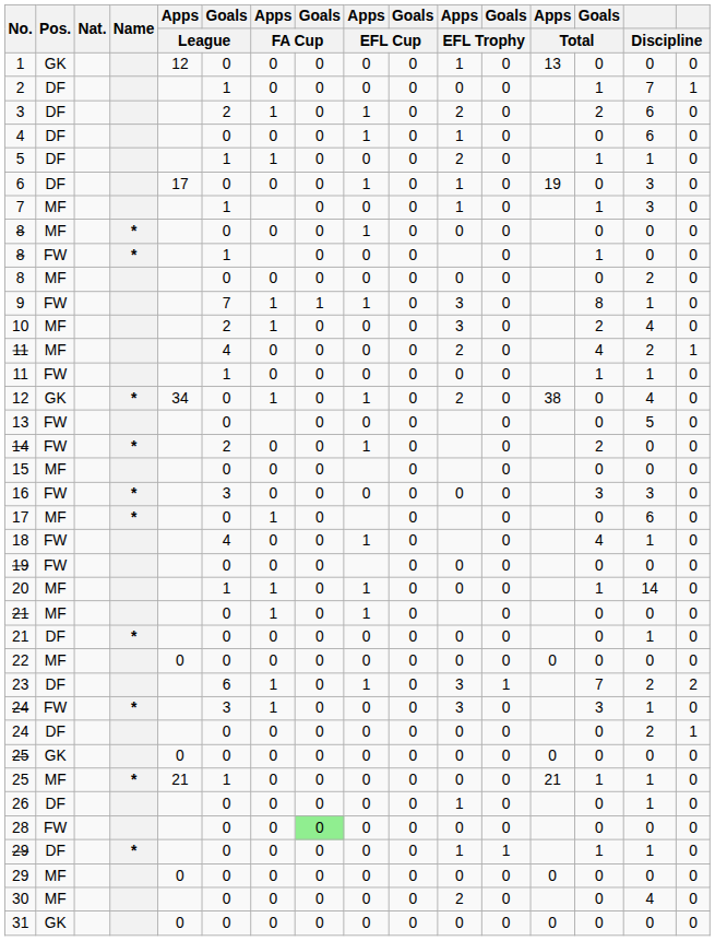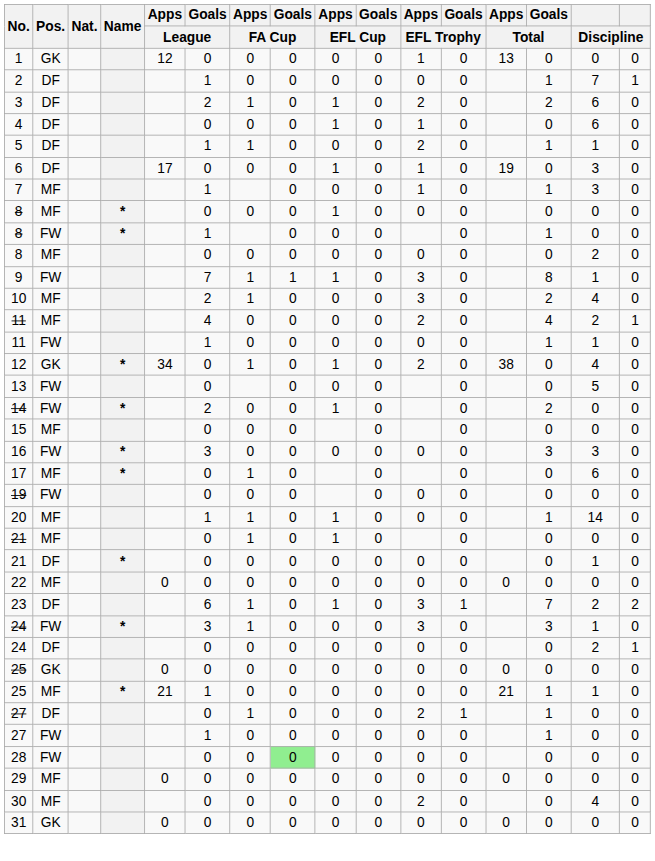 <table class="wikitable sortable plainrowheaders" style="text-align:center">
 <tr>
 <th scope="col" rowspan="2">No.</th>
 <th scope="col" rowspan="2">Pos.</th>
 <th scope="col" rowspan="2">Nat.</th>
 <th scope="col" rowspan="2">Name</th>
 <th scope="col">Apps</th>
 <th scope="col">Goals</th>
 <th scope="col">Apps</th>
 <th scope="col">Goals</th>
 <th scope="col">Apps</th>
 <th scope="col">Goals</th>
 <th scope="col">Apps</th>
 <th scope="col">Goals</th>
 <th scope="col">Apps</th>
 <th scope="col">Goals</th>
 <th scope="col"></th>
 <th scope="col"></th>
 </tr>
 <tr class="unsortable">
 <th colspan="2" width="85">League</th>
 <th colspan="2" width="85">FA Cup</th>
 <th colspan="2" width="85">EFL Cup</th>
 <th colspan="2" width="85">EFL Trophy</th>
 <th colspan="2" width="85">Total</th>
 <th colspan="2" width="85">Discipline</th>
 </tr>
 <tr>
 <td>1</td>
 <td>GK</td>
 <td></td>
 <th scope="row"></th>
 <td>12</td>
 <td>0</td>
 <td>0</td>
 <td>0</td>
 <td>0</td>
 <td>0</td>
 <td>1</td>
 <td>0</td>
 <td>13</td>
 <td>0</td>
 <td>0</td>
 <td>0</td>
 </tr>
 <tr>
 <td>2</td>
 <td>DF</td>
 <td></td>
 <th scope="row"></th>
 <td></td>
 <td>1</td>
 <td>0</td>
 <td>0</td>
 <td>0</td>
 <td>0</td>
 <td>0</td>
 <td>0</td>
 <td></td>
 <td>1</td>
 <td>7</td>
 <td>1</td>
 </tr>
 <tr>
 <td>3</td>
 <td>DF</td>
 <td></td>
 <th scope="row"></th>
 <td></td>
 <td>2</td>
 <td>1</td>
 <td>0</td>
 <td>1</td>
 <td>0</td>
 <td>2</td>
 <td>0</td>
 <td></td>
 <td>2</td>
 <td>6</td>
 <td>0</td>
 </tr>
 <tr>
 <td>4</td>
 <td>DF</td>
 <td></td>
 <th scope="row"></th>
 <td></td>
 <td>0</td>
 <td>0</td>
 <td>0</td>
 <td>1</td>
 <td>0</td>
 <td>1</td>
 <td>0</td>
 <td></td>
 <td>0</td>
 <td>6</td>
 <td>0</td>
 </tr>
 <tr>
 <td>5</td>
 <td>DF</td>
 <td></td>
 <th scope="row"></th>
 <td></td>
 <td>1</td>
 <td>1</td>
 <td>0</td>
 <td>0</td>
 <td>0</td>
 <td>2</td>
 <td>0</td>
 <td></td>
 <td>1</td>
 <td>1</td>
 <td>0</td>
 </tr>
 <tr>
 <td>6</td>
 <td>DF</td>
 <td></td>
 <th scope="row"></th>
 <td>17</td>
 <td>0</td>
 <td>0</td>
 <td>0</td>
 <td>1</td>
 <td>0</td>
 <td>1</td>
 <td>0</td>
 <td>19</td>
 <td>0</td>
 <td>3</td>
 <td>0</td>
 </tr>
 <tr>
 <td>7</td>
 <td>MF</td>
 <td></td>
 <th scope="row"></th>
 <td></td>
 <td>1</td>
 <td></td>
 <td>0</td>
 <td>0</td>
 <td>0</td>
 <td>1</td>
 <td>0</td>
 <td></td>
 <td>1</td>
 <td>3</td>
 <td>0</td>
 </tr>
 <tr>
 <td><s>8</s> </td>
 <td>MF</td>
 <td></td>
 <th scope="row"><em></em> *</th>
 <td></td>
 <td>0</td>
 <td>0</td>
 <td>0</td>
 <td>1</td>
 <td>0</td>
 <td>0</td>
 <td>0</td>
 <td></td>
 <td>0</td>
 <td>0</td>
 <td>0</td>
 </tr>
 <tr>
 <td><s>8</s> </td>
 <td>FW</td>
 <td></td>
 <th scope="row"><em></em> *</th>
 <td></td>
 <td>1</td>
 <td></td>
 <td>0</td>
 <td>0</td>
 <td>0</td>
 <td></td>
 <td>0</td>
 <td></td>
 <td>1</td>
 <td>0</td>
 <td>0</td>
 </tr>
 <tr>
 <td>8</td>
 <td>MF</td>
 <td></td>
 <th scope="row"></th>
 <td></td>
 <td>0</td>
 <td>0</td>
 <td>0</td>
 <td>0</td>
 <td>0</td>
 <td>0</td>
 <td>0</td>
 <td></td>
 <td>0</td>
 <td>2</td>
 <td>0</td>
 </tr>
 <tr>
 <td>9</td>
 <td>FW</td>
 <td></td>
 <th scope="row"></th>
 <td></td>
 <td>7</td>
 <td>1</td>
 <td>1</td>
 <td>1</td>
 <td>0</td>
 <td>3</td>
 <td>0</td>
 <td></td>
 <td>8</td>
 <td>1</td>
 <td>0</td>
 </tr>
 <tr>
 <td>10</td>
 <td>MF</td>
 <td></td>
 <th scope="row"></th>
 <td></td>
 <td>2</td>
 <td>1</td>
 <td>0</td>
 <td>0</td>
 <td>0</td>
 <td>3</td>
 <td>0</td>
 <td></td>
 <td>2</td>
 <td>4</td>
 <td>0</td>
 </tr>
 <tr>
 <td><s>11</s> </td>
 <td>MF</td>
 <td></td>
 <th scope="row"></th>
 <td></td>
 <td>4</td>
 <td>0</td>
 <td>0</td>
 <td>0</td>
 <td>0</td>
 <td>2</td>
 <td>0</td>
 <td></td>
 <td>4</td>
 <td>2</td>
 <td>1</td>
 </tr>
 <tr>
 <td>11</td>
 <td>FW</td>
 <td></td>
 <th scope="row"></th>
 <td></td>
 <td>1</td>
 <td>0</td>
 <td>0</td>
 <td>0</td>
 <td>0</td>
 <td>0</td>
 <td>0</td>
 <td></td>
 <td>1</td>
 <td>1</td>
 <td>0</td>
 </tr>
 <tr>
 <td>12</td>
 <td>GK</td>
 <td></td>
 <th scope="row"><em></em> *</th>
 <td>34</td>
 <td>0</td>
 <td>1</td>
 <td>0</td>
 <td>1</td>
 <td>0</td>
 <td>2</td>
 <td>0</td>
 <td>38</td>
 <td>0</td>
 <td>4</td>
 <td>0</td>
 </tr>
 <tr>
 <td>13</td>
 <td>FW</td>
 <td></td>
 <th scope="row"></th>
 <td></td>
 <td>0</td>
 <td></td>
 <td>0</td>
 <td>0</td>
 <td>0</td>
 <td></td>
 <td>0</td>
 <td></td>
 <td>0</td>
 <td>5</td>
 <td>0</td>
 </tr>
 <tr>
 <td><s>14</s> </td>
 <td>FW</td>
 <td></td>
 <th scope="row"><em></em> *</th>
 <td></td>
 <td>2</td>
 <td>0</td>
 <td>0</td>
 <td>1</td>
 <td>0</td>
 <td></td>
 <td>0</td>
 <td></td>
 <td>2</td>
 <td>0</td>
 <td>0</td>
 </tr>
 <tr>
 <td>15</td>
 <td>MF</td>
 <td></td>
 <th scope="row"></th>
 <td></td>
 <td>0</td>
 <td>0</td>
 <td>0</td>
 <td></td>
 <td>0</td>
 <td></td>
 <td>0</td>
 <td></td>
 <td>0</td>
 <td>0</td>
 <td>0</td>
 </tr>
 <tr>
 <td>16</td>
 <td>FW</td>
 <td></td>
 <th scope="row"><em></em> *</th>
 <td></td>
 <td>3</td>
 <td>0</td>
 <td>0</td>
 <td>0</td>
 <td>0</td>
 <td>0</td>
 <td>0</td>
 <td></td>
 <td>3</td>
 <td>3</td>
 <td>0</td>
 </tr>
 <tr>
 <td>17</td>
 <td>MF</td>
 <td></td>
 <th scope="row"><em></em> *</th>
 <td></td>
 <td>0</td>
 <td>1</td>
 <td>0</td>
 <td></td>
 <td>0</td>
 <td></td>
 <td>0</td>
 <td></td>
 <td>0</td>
 <td>6</td>
 <td>0</td>
 </tr>
 <tr>
-<td>18</td>
-<td>FW</td>
-<td></td>
-<th scope="row"></th>
-<td></td>
-<td>4</td>
-<td>0</td>
-<td>0</td>
-<td>1</td>
-<td>0</td>
-<td></td>
-<td>0</td>
-<td></td>
-<td>4</td>
-<td>1</td>
-<td>0</td>
-</tr>
-<tr>
 <td><s>19</s> </td>
 <td>FW</td>
 <td></td>
 <th scope="row"></th>
 <td></td>
 <td>0</td>
 <td>0</td>
 <td>0</td>
 <td></td>
 <td>0</td>
 <td>0</td>
 <td>0</td>
 <td></td>
 <td>0</td>
 <td>0</td>
 <td>0</td>
 </tr>
 <tr>
 <td>20</td>
 <td>MF</td>
 <td></td>
 <th scope="row"></th>
 <td></td>
 <td>1</td>
 <td>1</td>
 <td>0</td>
 <td>1</td>
 <td>0</td>
 <td>0</td>
 <td>0</td>
 <td></td>
 <td>1</td>
 <td>14</td>
 <td>0</td>
 </tr>
 <tr>
 <td><s>21</s> </td>
 <td>MF</td>
 <td></td>
 <th scope="row"></th>
 <td></td>
 <td>0</td>
 <td>1</td>
 <td>0</td>
 <td>1</td>
 <td>0</td>
 <td></td>
 <td>0</td>
 <td></td>
 <td>0</td>
 <td>0</td>
 <td>0</td>
 </tr>
 <tr>
 <td>21</td>
 <td>DF</td>
 <td></td>
 <th scope="row"><em></em> *</th>
 <td></td>
 <td>0</td>
 <td>0</td>
 <td>0</td>
 <td>0</td>
 <td>0</td>
 <td>0</td>
 <td>0</td>
 <td></td>
 <td>0</td>
 <td>1</td>
 <td>0</td>
 </tr>
 <tr>
 <td>22</td>
 <td>MF</td>
 <td></td>
 <th scope="row"></th>
 <td>0</td>
 <td>0</td>
 <td>0</td>
 <td>0</td>
 <td>0</td>
 <td>0</td>
 <td>0</td>
 <td>0</td>
 <td>0</td>
 <td>0</td>
 <td>0</td>
 <td>0</td>
 </tr>
 <tr>
 <td>23</td>
 <td>DF</td>
 <td></td>
 <th scope="row"></th>
 <td></td>
 <td>6</td>
 <td>1</td>
 <td>0</td>
 <td>1</td>
 <td>0</td>
 <td>3</td>
 <td>1</td>
 <td></td>
 <td>7</td>
 <td>2</td>
 <td>2</td>
 </tr>
 <tr>
 <td><s>24</s> </td>
 <td>FW</td>
 <td></td>
 <th scope="row"><em></em> *</th>
 <td></td>
 <td>3</td>
 <td>1</td>
 <td>0</td>
 <td>0</td>
 <td>0</td>
 <td>3</td>
 <td>0</td>
 <td></td>
 <td>3</td>
 <td>1</td>
 <td>0</td>
 </tr>
 <tr>
 <td>24</td>
 <td>DF</td>
 <td></td>
 <th scope="row"></th>
 <td></td>
 <td>0</td>
 <td>0</td>
 <td>0</td>
 <td>0</td>
 <td>0</td>
 <td>0</td>
 <td>0</td>
 <td></td>
 <td>0</td>
 <td>2</td>
 <td>1</td>
 </tr>
 <tr>
 <td><s>25</s> </td>
 <td>GK</td>
 <td></td>
 <th scope="row"></th>
 <td>0</td>
 <td>0</td>
 <td>0</td>
 <td>0</td>
 <td>0</td>
 <td>0</td>
 <td>0</td>
 <td>0</td>
 <td>0</td>
 <td>0</td>
 <td>0</td>
 <td>0</td>
 </tr>
 <tr>
 <td>25</td>
 <td>MF</td>
 <td></td>
 <th scope="row"><em></em> *</th>
 <td>21</td>
 <td>1</td>
 <td>0</td>
 <td>0</td>
 <td>0</td>
 <td>0</td>
 <td>0</td>
 <td>0</td>
 <td>21</td>
 <td>1</td>
 <td>1</td>
 <td>0</td>
 </tr>
 <tr>
-<td>26</td>
+<td><s>27</s> </td>
 <td>DF</td>
 <td></td>
 <th scope="row"></th>
 <td></td>
 <td>0</td>
+<td>1</td>
+<td>0</td>
+<td>0</td>
+<td>0</td>
+<td>2</td>
+<td>1</td>
+<td></td>
+<td>1</td>
+<td>0</td>
+<td>0</td>
+</tr>
+<tr>
+<td>27</td>
+<td>FW</td>
+<td></td>
+<th scope="row"></th>
+<td></td>
+<td>1</td>
 <td>0</td>
 <td>0</td>
 <td>0</td>
 <td>0</td>
+<td>0</td>
+<td>0</td>
+<td></td>
 <td>1</td>
 <td>0</td>
-<td></td>
-<td>0</td>
-<td>1</td>
 <td>0</td>
 </tr>
 <tr>
 <td>28</td>
 <td>FW</td>
 <td></td>
 <th scope="row"></th>
 <td></td>
 <td>0</td>
 <td>0</td>
 <td style="background: lightgreen;">0</td>
 <td>0</td>
 <td>0</td>
 <td>0</td>
 <td>0</td>
 <td></td>
 <td>0</td>
 <td>0</td>
-<td>0</td>
-</tr>
-<tr>
-<td><s>29</s> </td>
-<td>DF</td>
-<td></td>
-<th scope="row"><em></em> *</th>
-<td></td>
-<td>0</td>
-<td>0</td>
-<td>0</td>
-<td>0</td>
-<td>0</td>
-<td>1</td>
-<td>1</td>
-<td></td>
-<td>1</td>
-<td>1</td>
 <td>0</td>
 </tr>
 <tr>
 <td>29</td>
 <td>MF</td>
 <td></td>
 <th scope="row"></th>
 <td>0</td>
 <td>0</td>
 <td>0</td>
 <td>0</td>
 <td>0</td>
 <td>0</td>
 <td>0</td>
 <td>0</td>
 <td>0</td>
 <td>0</td>
 <td>0</td>
 <td>0</td>
 </tr>
 <tr>
 <td>30</td>
 <td>MF</td>
 <td></td>
 <th scope="row"></th>
 <td></td>
 <td>0</td>
 <td>0</td>
 <td>0</td>
 <td>0</td>
 <td>0</td>
 <td>2</td>
 <td>0</td>
 <td></td>
 <td>0</td>
 <td>4</td>
 <td>0</td>
 </tr>
 <tr>
 <td>31</td>
 <td>GK</td>
 <td></td>
 <th scope="row"></th>
 <td>0</td>
 <td>0</td>
 <td>0</td>
 <td>0</td>
 <td>0</td>
 <td>0</td>
 <td>0</td>
 <td>0</td>
 <td>0</td>
 <td>0</td>
 <td>0</td>
 <td>0</td>
 </tr>
 </table>
